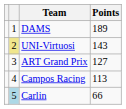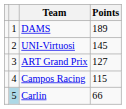 <table class="wikitable" style="font-size: 85%;">
 <tr>
 <th></th>
 <th></th>
 <th>Team</th>
 <th>Points</th>
 </tr>
 <tr>
 <td></td>
 <td align="center">1</td>
 <td> <a href='#'>DAMS</a></td>
 <td>189</td>
 </tr>
 <tr>
 <td></td>
-<td align="center" style="background: khaki;">2</td>
+<td align="center">2</td>
 <td> <a href='#'>UNI-Virtuosi</a></td>
-<td>143</td>
+<td>145</td>
 </tr>
 <tr>
 <td></td>
 <td align="center">3</td>
 <td> <a href='#'>ART Grand Prix</a></td>
 <td>127</td>
 </tr>
 <tr>
 <td></td>
 <td align="center">4</td>
 <td> <a href='#'>Campos Racing</a></td>
-<td>113</td>
+<td>115</td>
 </tr>
 <tr>
 <td></td>
 <td align="center" style="background: lightblue;">5</td>
 <td> <a href='#'>Carlin</a></td>
 <td>66</td>
 </tr>
 </table>
